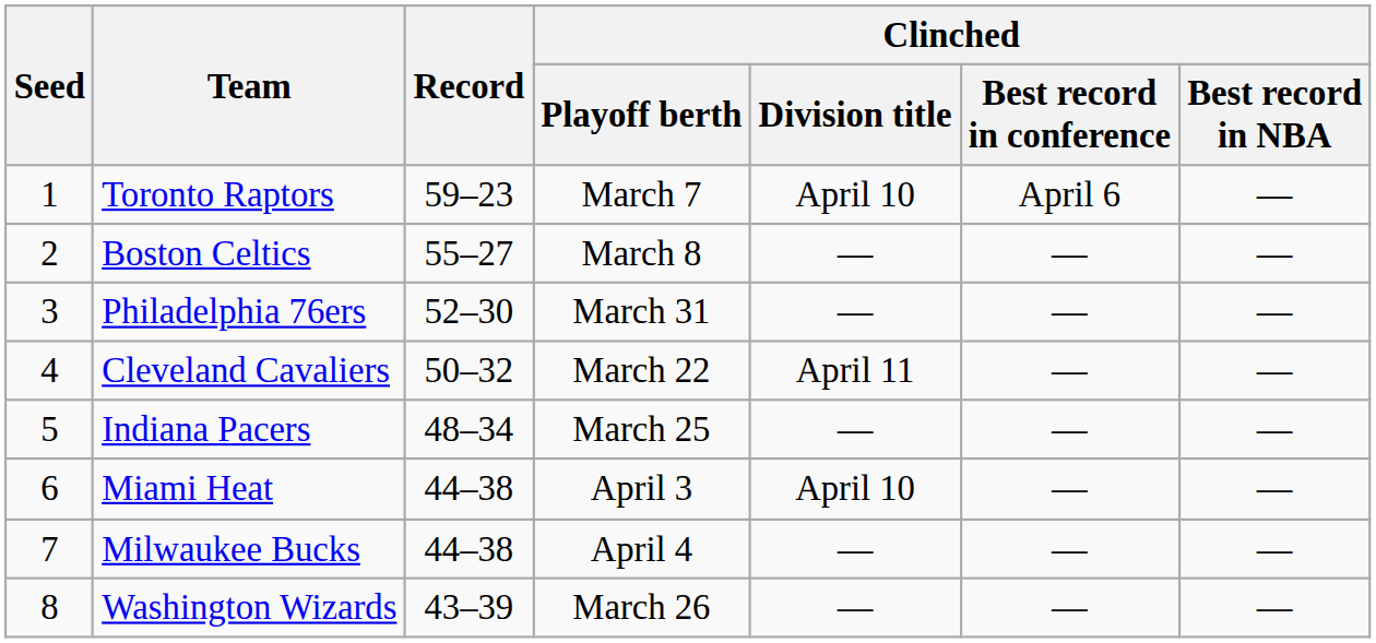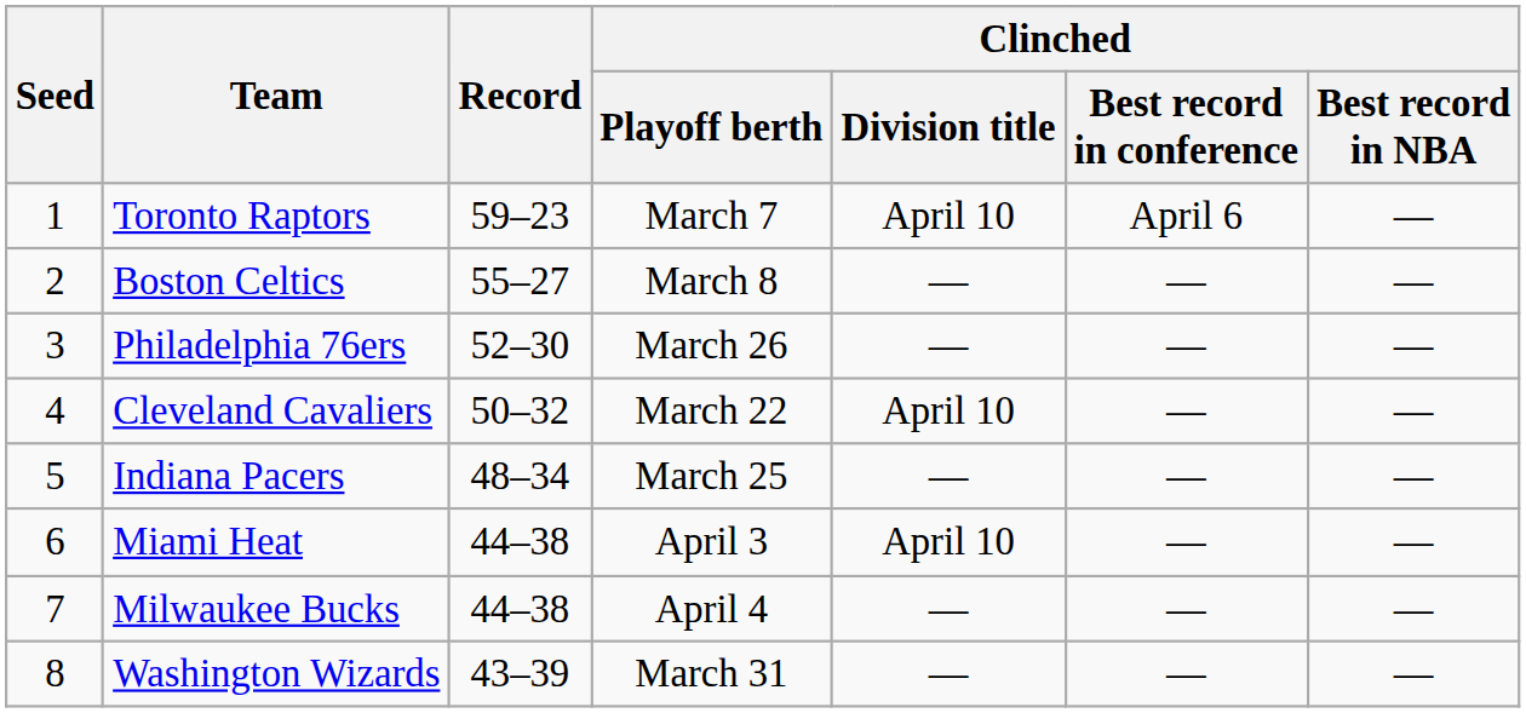 <table class="wikitable"  style="font-size:95%; text-align:center">
 <tr>
 <th rowspan=2>Seed</th>
 <th rowspan=2>Team</th>
 <th rowspan=2>Record</th>
 <th colspan=4>Clinched</th>
 </tr>
 <tr>
 <th>Playoff berth</th>
 <th>Division title</th>
 <th>Best record<br> in conference</th>
 <th>Best record<br> in NBA</th>
 </tr>
 <tr>
 <td>1</td>
 <td align=left><a href='#'>Toronto Raptors</a></td>
 <td>59–23</td>
 <td>March 7</td>
 <td>April 10</td>
 <td>April 6</td>
 <td>—</td>
 </tr>
 <tr>
 <td>2</td>
 <td align=left><a href='#'>Boston Celtics</a></td>
 <td>55–27</td>
 <td>March 8</td>
 <td>—</td>
 <td>—</td>
 <td>—</td>
 </tr>
 <tr>
 <td>3</td>
 <td align=left><a href='#'>Philadelphia 76ers</a></td>
 <td>52–30</td>
-<td>March 31</td>
+<td>March 26</td>
 <td>—</td>
 <td>—</td>
 <td>—</td>
 </tr>
 <tr>
 <td>4</td>
 <td align=left><a href='#'>Cleveland Cavaliers</a></td>
 <td>50–32</td>
 <td>March 22</td>
-<td>April 11</td>
+<td>April 10</td>
 <td>—</td>
 <td>—</td>
 </tr>
 <tr>
 <td>5</td>
 <td align=left><a href='#'>Indiana Pacers</a></td>
 <td>48–34</td>
 <td>March 25 </td>
 <td>—</td>
 <td>—</td>
 <td>—</td>
 </tr>
 <tr>
 <td>6</td>
 <td align=left><a href='#'>Miami Heat</a></td>
 <td>44–38</td>
 <td>April 3</td>
 <td>April 10</td>
 <td>—</td>
 <td>—</td>
 </tr>
 <tr>
 <td>7</td>
 <td align=left><a href='#'>Milwaukee Bucks</a></td>
 <td>44–38</td>
 <td>April 4</td>
 <td>—</td>
 <td>—</td>
 <td>—</td>
 </tr>
 <tr>
 <td>8</td>
 <td align=left><a href='#'>Washington Wizards</a></td>
 <td>43–39</td>
-<td>March 26</td>
+<td>March 31</td>
 <td>—</td>
 <td>—</td>
 <td>—</td>
 </tr>
 </table>
